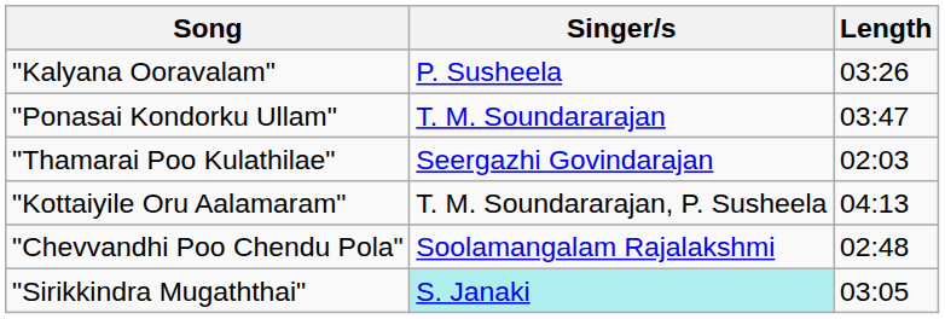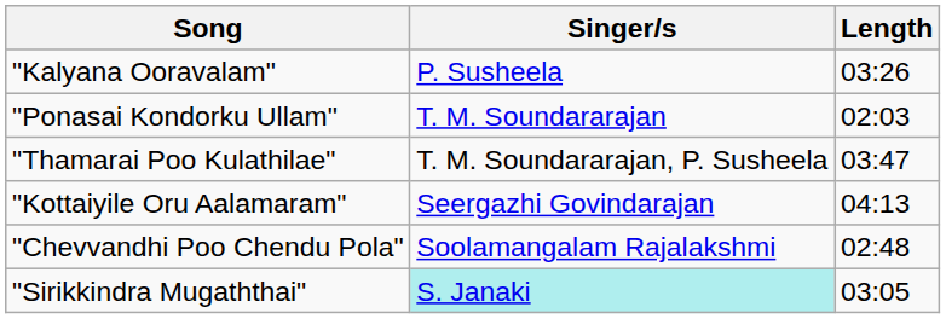 <table class="wikitable" style="font-size:95%;">
 <tr>
 <th>Song</th>
 <th>Singer/s</th>
 <th>Length</th>
 </tr>
 <tr>
 <td>"Kalyana Ooravalam"</td>
 <td><a href='#'>P. Susheela</a></td>
 <td>03:26</td>
 </tr>
 <tr>
 <td>"Ponasai Kondorku Ullam"</td>
 <td><a href='#'>T. M. Soundararajan</a></td>
+<td>02:03</td>
+</tr>
+<tr>
+<td>"Thamarai Poo Kulathilae"</td>
+<td>T. M. Soundararajan, P. Susheela</td>
 <td>03:47</td>
 </tr>
 <tr>
-<td>"Thamarai Poo Kulathilae"</td>
+<td>"Kottaiyile Oru Aalamaram"</td>
 <td><a href='#'>Seergazhi Govindarajan</a></td>
-<td>02:03</td>
-</tr>
-<tr>
-<td>"Kottaiyile Oru Aalamaram"</td>
-<td>T. M. Soundararajan, P. Susheela</td>
 <td>04:13</td>
 </tr>
 <tr>
 <td>"Chevvandhi Poo Chendu Pola"</td>
 <td><a href='#'>Soolamangalam Rajalakshmi</a></td>
 <td>02:48</td>
 </tr>
 <tr>
 <td>"Sirikkindra Mugaththai"</td>
 <td style="background: paleturquoise;"><a href='#'>S. Janaki</a></td>
 <td>03:05</td>
 </tr>
 </table>
